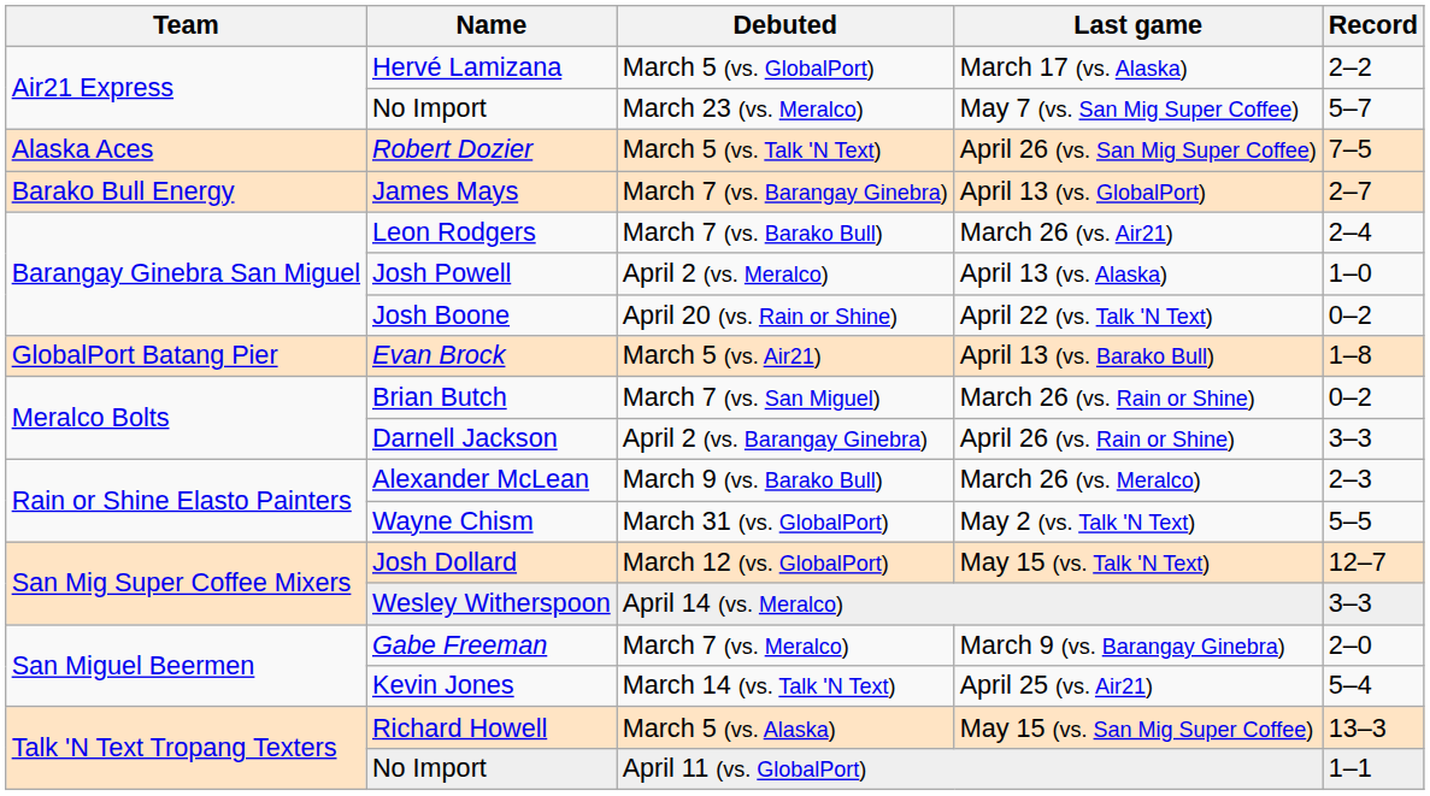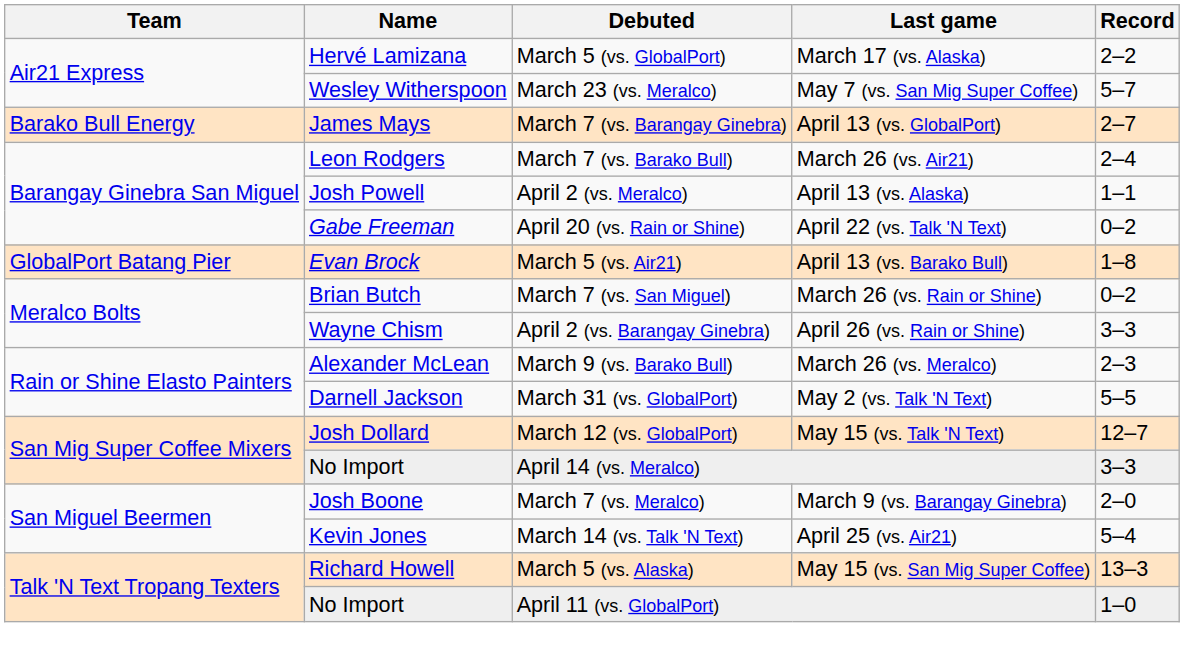 <table class="wikitable">
 <tr>
 <th>Team</th>
 <th>Name</th>
 <th>Debuted</th>
 <th>Last game</th>
 <th>Record</th>
 </tr>
 <tr>
 <td rowspan=2><a href='#'>Air21 Express</a></td>
 <td><a href='#'>Hervé Lamizana</a></td>
 <td>March 5 <small>(vs. <a href='#'>GlobalPort</a>)</small></td>
 <td>March 17 <small>(vs. <a href='#'>Alaska</a>)</small></td>
 <td>2–2</td>
 </tr>
 <tr>
-<td>No Import</td>
+<td><a href='#'>Wesley Witherspoon</a></td>
 <td>March 23 <small>(vs. <a href='#'>Meralco</a>)</small></td>
 <td>May 7 <small>(vs. <a href='#'>San Mig Super Coffee</a>)</small></td>
 <td>5–7</td>
-</tr>
-<tr bgcolor=#FFE4C4>
-<td><a href='#'>Alaska Aces</a></td>
-<td><em><a href='#'>Robert Dozier</a></em></td>
-<td>March 5 <small>(vs. <a href='#'>Talk 'N Text</a>)</small></td>
-<td>April 26 <small>(vs. <a href='#'>San Mig Super Coffee</a>)</small></td>
-<td>7–5</td>
 </tr>
 <tr bgcolor=#FFE4C4>
 <td><a href='#'>Barako Bull Energy</a></td>
 <td><a href='#'>James Mays</a></td>
 <td>March 7 <small>(vs. <a href='#'>Barangay Ginebra</a>)</small></td>
 <td>April 13 <small>(vs. <a href='#'>GlobalPort</a>)</small></td>
 <td>2–7</td>
 </tr>
 <tr>
 <td rowspan=3><a href='#'>Barangay Ginebra San Miguel</a></td>
 <td><a href='#'>Leon Rodgers</a></td>
 <td>March 7 <small>(vs. <a href='#'>Barako Bull</a>)</small></td>
 <td>March 26 <small>(vs. <a href='#'>Air21</a>)</small></td>
 <td>2–4</td>
 </tr>
 <tr>
 <td><a href='#'>Josh Powell</a></td>
 <td>April 2 <small>(vs. <a href='#'>Meralco</a>)</small></td>
 <td>April 13 <small>(vs. <a href='#'>Alaska</a>)</small></td>
-<td>1–0</td>
+<td>1–1</td>
 </tr>
 <tr>
-<td><a href='#'>Josh Boone</a></td>
+<td><em><a href='#'>Gabe Freeman</a></em> </td>
 <td>April 20 <small>(vs. <a href='#'>Rain or Shine</a>)</small></td>
 <td>April 22 <small>(vs. <a href='#'>Talk 'N Text</a>)</small></td>
 <td>0–2</td>
 </tr>
 <tr bgcolor=#FFE4C4>
 <td><a href='#'>GlobalPort Batang Pier</a></td>
 <td><em><a href='#'>Evan Brock</a></em></td>
 <td>March 5 <small>(vs. <a href='#'>Air21</a>)</small></td>
 <td>April 13 <small>(vs. <a href='#'>Barako Bull</a>)</small></td>
 <td>1–8</td>
 </tr>
 <tr>
 <td rowspan=2><a href='#'>Meralco Bolts</a></td>
 <td><a href='#'>Brian Butch</a></td>
 <td>March 7 <small>(vs. <a href='#'>San Miguel</a>)</small></td>
 <td>March 26 <small>(vs. <a href='#'>Rain or Shine</a>)</small></td>
 <td>0–2</td>
 </tr>
 <tr>
-<td><a href='#'>Darnell Jackson</a></td>
+<td><a href='#'>Wayne Chism</a></td>
 <td>April 2 <small>(vs. <a href='#'>Barangay Ginebra</a>)</small></td>
 <td>April 26 <small>(vs. <a href='#'>Rain or Shine</a>)</small></td>
 <td>3–3</td>
 </tr>
 <tr>
 <td rowspan=2><a href='#'>Rain or Shine Elasto Painters</a></td>
 <td><a href='#'>Alexander McLean</a></td>
 <td>March 9 <small>(vs. <a href='#'>Barako Bull</a>)</small></td>
 <td>March 26 <small>(vs. <a href='#'>Meralco</a>)</small></td>
 <td>2–3</td>
 </tr>
 <tr>
-<td><a href='#'>Wayne Chism</a></td>
+<td><a href='#'>Darnell Jackson</a></td>
 <td>March 31 <small>(vs. <a href='#'>GlobalPort</a>)</small></td>
 <td>May 2 <small>(vs. <a href='#'>Talk 'N Text</a>)</small></td>
 <td>5–5</td>
 </tr>
 <tr bgcolor=#FFE4C4>
 <td rowspan=2><a href='#'>San Mig Super Coffee Mixers</a></td>
 <td><a href='#'>Josh Dollard</a></td>
 <td>March 12 <small>(vs. <a href='#'>GlobalPort</a>)</small></td>
 <td>May 15 <small>(vs. <a href='#'>Talk 'N Text</a>)</small></td>
 <td>12–7</td>
 </tr>
 <tr bgcolor=#efefef>
-<td><a href='#'>Wesley Witherspoon</a></td>
+<td>No Import</td>
 <td bgcolor=#efefef colspan=2>April 14 <small>(vs. <a href='#'>Meralco</a>)</small></td>
 <td>3–3</td>
 </tr>
 <tr>
 <td rowspan=2><a href='#'>San Miguel Beermen</a></td>
-<td><em><a href='#'>Gabe Freeman</a></em> </td>
+<td><a href='#'>Josh Boone</a></td>
 <td>March 7 <small>(vs. <a href='#'>Meralco</a>)</small></td>
 <td>March 9 <small>(vs. <a href='#'>Barangay Ginebra</a>)</small></td>
 <td>2–0</td>
 </tr>
 <tr>
 <td><a href='#'>Kevin Jones</a></td>
 <td>March 14 <small>(vs. <a href='#'>Talk 'N Text</a>)</small></td>
 <td>April 25 <small>(vs. <a href='#'>Air21</a>)</small></td>
 <td>5–4</td>
 </tr>
 <tr bgcolor=#FFE4C4>
 <td rowspan=2><a href='#'>Talk 'N Text Tropang Texters</a></td>
 <td><a href='#'>Richard Howell</a></td>
 <td>March 5 <small>(vs. <a href='#'>Alaska</a>)</small></td>
 <td>May 15 <small>(vs. <a href='#'>San Mig Super Coffee</a>)</small></td>
 <td>13–3</td>
 </tr>
 <tr bgcolor=#efefef>
 <td>No Import</td>
 <td bgcolor=#efefef colspan=2>April 11 <small>(vs. <a href='#'>GlobalPort</a>)</small></td>
-<td>1–1</td>
+<td>1–0</td>
 </tr>
 </table>
